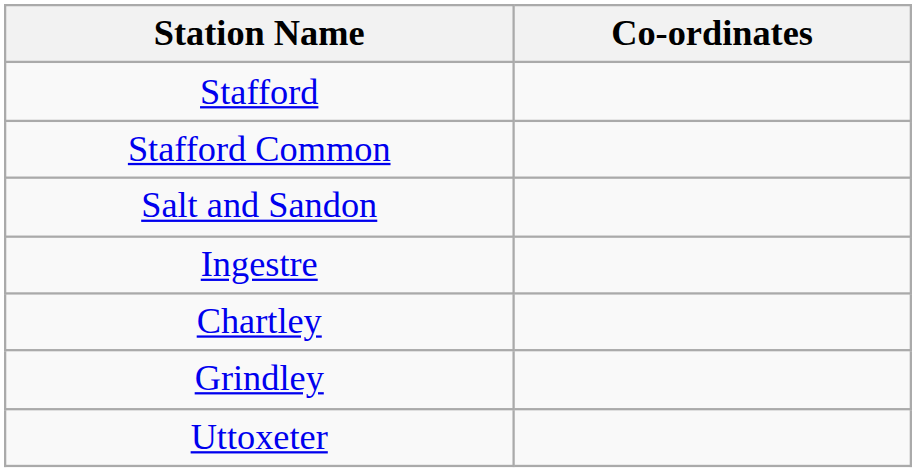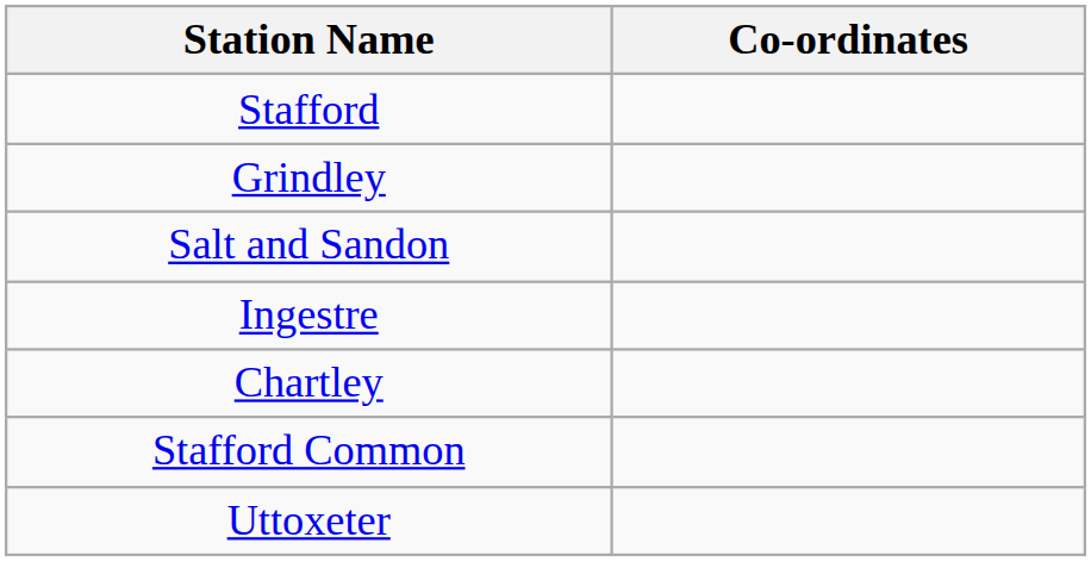 <table class="wikitable" style="text-align:center; width:400px; height:200px;">
 <tr>
 <th>Station Name</th>
 <th>Co-ordinates</th>
 </tr>
 <tr>
 <td><a href='#'>Stafford</a></td>
 <td></td>
 </tr>
 <tr>
-<td><a href='#'>Stafford Common</a></td>
+<td><a href='#'>Grindley</a></td>
 <td></td>
 </tr>
 <tr>
 <td><a href='#'>Salt and Sandon</a></td>
 <td></td>
 </tr>
 <tr>
 <td><a href='#'>Ingestre</a></td>
 <td></td>
 </tr>
 <tr>
 <td><a href='#'>Chartley</a></td>
 <td></td>
 </tr>
 <tr>
-<td><a href='#'>Grindley</a></td>
+<td><a href='#'>Stafford Common</a></td>
 <td></td>
 </tr>
 <tr>
 <td><a href='#'>Uttoxeter</a></td>
 <td></td>
 </tr>
 </table>
